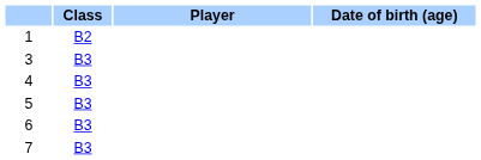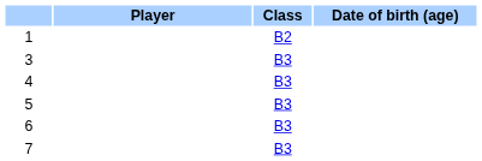 <table class="sortable" border="0" cellspacing="2" cellpadding="2">
 <tr style="background-color:#AAD0FF">
 <th width=8%></th>
+<th width=34%>Player</th>
 <th width=10%>Class</th>
-<th width=34%>Player</th>
 <th width=28%>Date of birth (age)</th>
 </tr>
 <tr>
 <td style="text-align: center;">1</td>
+<td></td>
 <td style="text-align: center;"><a href='#'>B2</a></td>
-<td></td>
 <td style="text-align: center;"></td>
 </tr>
 <tr>
 <td style="text-align: center;">3</td>
+<td></td>
 <td style="text-align: center;"><a href='#'>B3</a></td>
-<td></td>
 <td style="text-align: center;"></td>
 </tr>
 <tr>
 <td style="text-align: center;">4</td>
+<td></td>
 <td style="text-align: center;"><a href='#'>B3</a></td>
-<td></td>
 <td style="text-align: center;"></td>
 </tr>
 <tr>
 <td style="text-align: center;">5</td>
+<td></td>
 <td style="text-align: center;"><a href='#'>B3</a></td>
-<td></td>
 <td style="text-align: center;"></td>
 </tr>
 <tr>
 <td style="text-align: center;">6</td>
+<td></td>
 <td style="text-align: center;"><a href='#'>B3</a></td>
-<td></td>
 <td style="text-align: center;"></td>
 </tr>
 <tr>
 <td style="text-align: center;">7</td>
+<td></td>
 <td style="text-align: center;"><a href='#'>B3</a></td>
-<td></td>
 <td style="text-align: center;"></td>
 </tr>
 </table>
